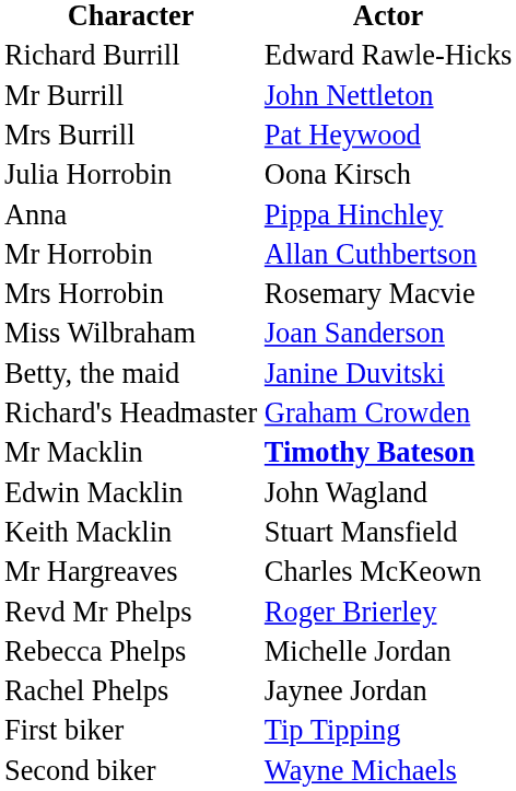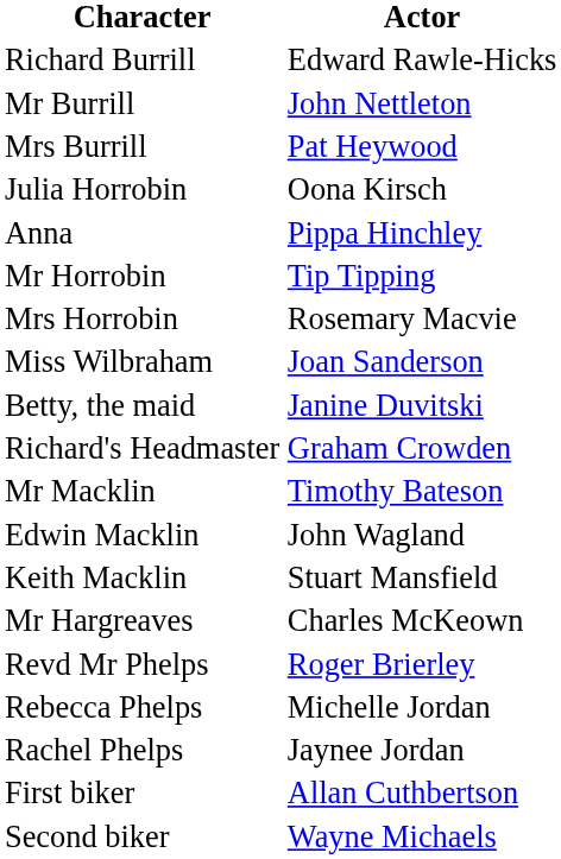 <table table>
 <tr>
 <th>Character</th>
 <th>Actor</th>
 </tr>
 <tr>
 <td>Richard Burrill</td>
 <td>Edward Rawle-Hicks</td>
 </tr>
 <tr>
 <td>Mr Burrill</td>
 <td><a href='#'>John Nettleton</a></td>
 </tr>
 <tr>
 <td>Mrs Burrill</td>
 <td><a href='#'>Pat Heywood</a></td>
 </tr>
 <tr>
 <td>Julia Horrobin</td>
 <td>Oona Kirsch</td>
 </tr>
 <tr>
 <td>Anna</td>
 <td><a href='#'>Pippa Hinchley</a></td>
 </tr>
 <tr>
 <td>Mr Horrobin</td>
-<td><a href='#'>Allan Cuthbertson</a></td>
+<td><a href='#'>Tip Tipping</a></td>
 </tr>
 <tr>
 <td>Mrs Horrobin</td>
 <td>Rosemary Macvie</td>
 </tr>
 <tr>
 <td>Miss Wilbraham</td>
 <td><a href='#'>Joan Sanderson</a></td>
 </tr>
 <tr>
 <td>Betty, the maid</td>
 <td><a href='#'>Janine Duvitski</a></td>
 </tr>
 <tr>
 <td>Richard's Headmaster</td>
 <td><a href='#'>Graham Crowden</a></td>
 </tr>
 <tr>
 <td>Mr Macklin</td>
-<td><strong><a href='#'>Timothy Bateson</a></strong></td>
+<td><a href='#'>Timothy Bateson</a></td>
 </tr>
 <tr>
 <td>Edwin Macklin</td>
 <td>John Wagland</td>
 </tr>
 <tr>
 <td>Keith Macklin</td>
 <td>Stuart Mansfield</td>
 </tr>
 <tr>
 <td>Mr Hargreaves</td>
 <td>Charles McKeown</td>
 </tr>
 <tr>
 <td>Revd Mr Phelps</td>
 <td><a href='#'>Roger Brierley</a></td>
 </tr>
 <tr>
 <td>Rebecca Phelps</td>
 <td>Michelle Jordan</td>
 </tr>
 <tr>
 <td>Rachel Phelps</td>
 <td>Jaynee Jordan</td>
 </tr>
 <tr>
 <td>First biker</td>
-<td><a href='#'>Tip Tipping</a></td>
+<td><a href='#'>Allan Cuthbertson</a></td>
 </tr>
 <tr>
 <td>Second biker</td>
 <td><a href='#'>Wayne Michaels</a></td>
 </tr>
 </table>
